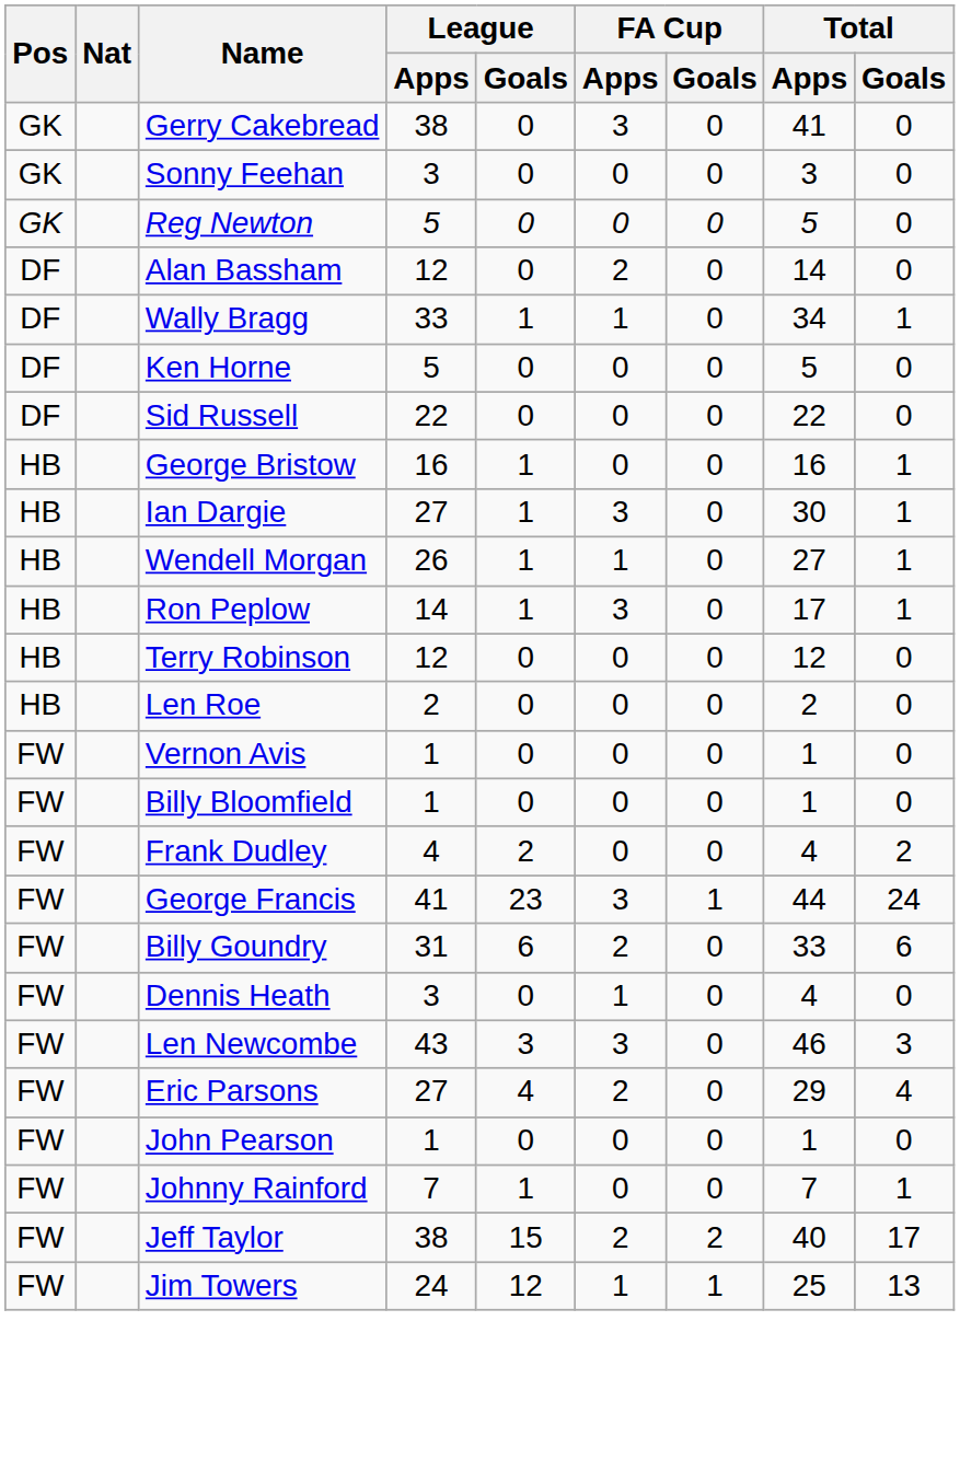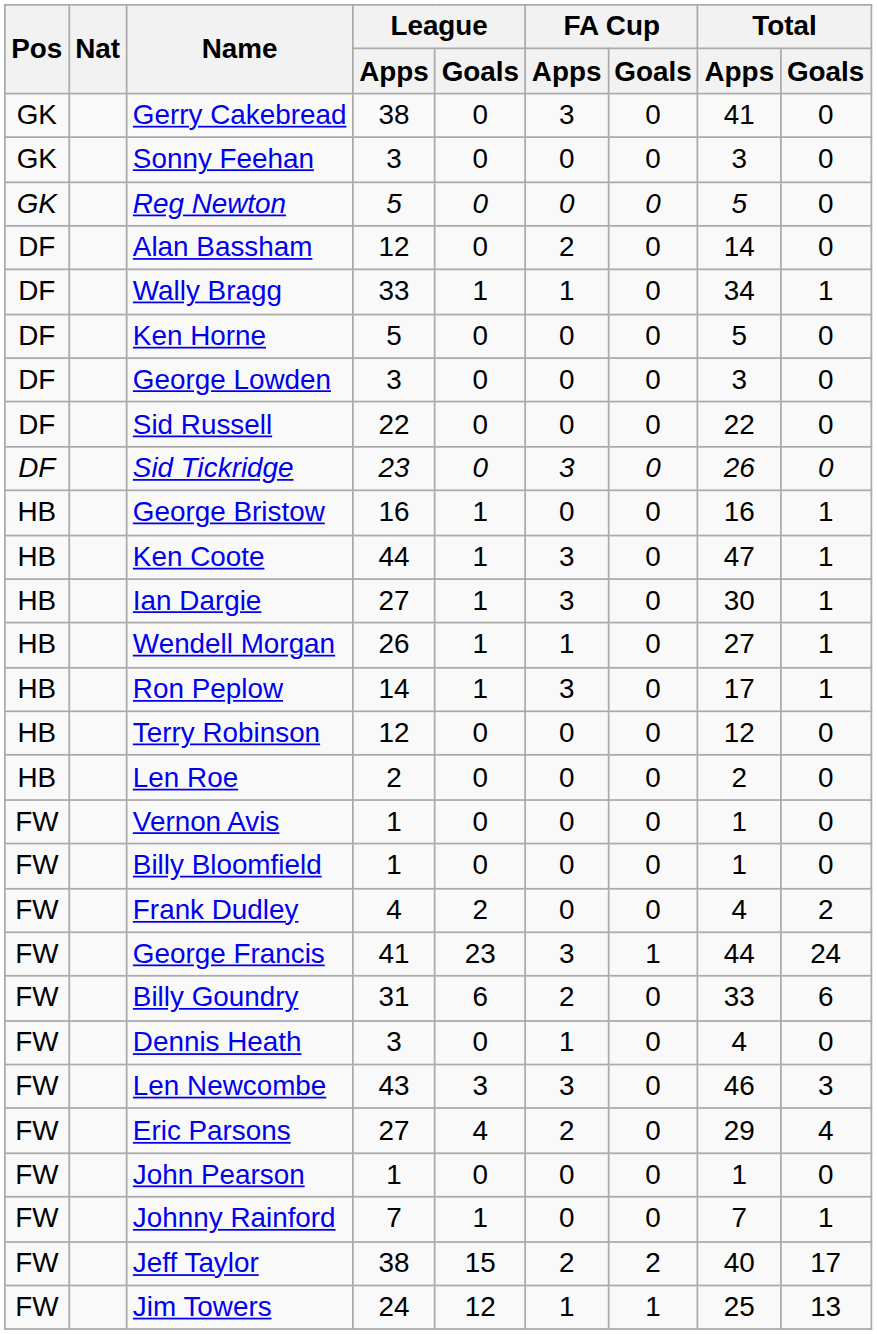 <table class="wikitable" style="text-align:center">
 <tr>
 <th rowspan="2">Pos</th>
 <th rowspan="2">Nat</th>
 <th rowspan="2">Name</th>
 <th colspan="2" style="width:85px;">League</th>
 <th colspan="2" style="width:85px;">FA Cup</th>
 <th colspan="2" style="width:85px;">Total</th>
 </tr>
 <tr>
 <th>Apps</th>
 <th>Goals</th>
 <th>Apps</th>
 <th>Goals</th>
 <th>Apps</th>
 <th>Goals</th>
 </tr>
 <tr>
 <td>GK</td>
 <td></td>
 <td style="text-align:left;"><a href='#'>Gerry Cakebread</a></td>
 <td>38</td>
 <td>0</td>
 <td>3</td>
 <td>0</td>
 <td>41</td>
 <td>0</td>
 </tr>
 <tr>
 <td>GK</td>
 <td></td>
 <td style="text-align:left;"><a href='#'>Sonny Feehan</a></td>
 <td>3</td>
 <td>0</td>
 <td>0</td>
 <td>0</td>
 <td>3</td>
 <td>0</td>
 </tr>
 <tr>
 <td><em>GK</em></td>
 <td><em></em></td>
 <td style="text-align:left;"><em><a href='#'>Reg Newton</a></em></td>
 <td><em>5</em></td>
 <td><em>0</em></td>
 <td><em>0</em></td>
 <td><em>0</em></td>
 <td><em>5</em></td>
 <td>0</td>
 </tr>
 <tr>
 <td>DF</td>
 <td></td>
 <td style="text-align:left;"><a href='#'>Alan Bassham</a></td>
 <td>12</td>
 <td>0</td>
 <td>2</td>
 <td>0</td>
 <td>14</td>
 <td>0</td>
 </tr>
 <tr>
 <td>DF</td>
 <td></td>
 <td style="text-align:left;"><a href='#'>Wally Bragg</a></td>
 <td>33</td>
 <td>1</td>
 <td>1</td>
 <td>0</td>
 <td>34</td>
 <td>1</td>
 </tr>
 <tr>
 <td>DF</td>
 <td></td>
 <td style="text-align:left;"><a href='#'>Ken Horne</a></td>
 <td>5</td>
 <td>0</td>
 <td>0</td>
 <td>0</td>
 <td>5</td>
 <td>0</td>
 </tr>
 <tr>
 <td>DF</td>
 <td></td>
+<td style="text-align:left;"><a href='#'>George Lowden</a></td>
+<td>3</td>
+<td>0</td>
+<td>0</td>
+<td>0</td>
+<td>3</td>
+<td>0</td>
+</tr>
+<tr>
+<td>DF</td>
+<td></td>
 <td style="text-align:left;"><a href='#'>Sid Russell</a></td>
 <td>22</td>
 <td>0</td>
 <td>0</td>
 <td>0</td>
 <td>22</td>
 <td>0</td>
+</tr>
+<tr>
+<td><em>DF</em></td>
+<td><em></em></td>
+<td style="text-align:left;"><em><a href='#'>Sid Tickridge</a></em></td>
+<td><em>23</em></td>
+<td><em>0</em></td>
+<td><em>3</em></td>
+<td><em>0</em></td>
+<td><em>26</em></td>
+<td><em>0</em></td>
 </tr>
 <tr>
 <td>HB</td>
 <td></td>
 <td style="text-align:left;"><a href='#'>George Bristow</a></td>
 <td>16</td>
 <td>1</td>
 <td>0</td>
 <td>0</td>
 <td>16</td>
+<td>1</td>
+</tr>
+<tr>
+<td>HB</td>
+<td></td>
+<td style="text-align:left;"><a href='#'>Ken Coote</a></td>
+<td>44</td>
+<td>1</td>
+<td>3</td>
+<td>0</td>
+<td>47</td>
 <td>1</td>
 </tr>
 <tr>
 <td>HB</td>
 <td></td>
 <td style="text-align:left;"><a href='#'>Ian Dargie</a></td>
 <td>27</td>
 <td>1</td>
 <td>3</td>
 <td>0</td>
 <td>30</td>
 <td>1</td>
 </tr>
 <tr>
 <td>HB</td>
 <td></td>
 <td style="text-align:left;"><a href='#'>Wendell Morgan</a></td>
 <td>26</td>
 <td>1</td>
 <td>1</td>
 <td>0</td>
 <td>27</td>
 <td>1</td>
 </tr>
 <tr>
 <td>HB</td>
 <td></td>
 <td style="text-align:left;"><a href='#'>Ron Peplow</a></td>
 <td>14</td>
 <td>1</td>
 <td>3</td>
 <td>0</td>
 <td>17</td>
 <td>1</td>
 </tr>
 <tr>
 <td>HB</td>
 <td></td>
 <td style="text-align:left;"><a href='#'>Terry Robinson</a></td>
 <td>12</td>
 <td>0</td>
 <td>0</td>
 <td>0</td>
 <td>12</td>
 <td>0</td>
 </tr>
 <tr>
 <td>HB</td>
 <td></td>
 <td style="text-align:left;"><a href='#'>Len Roe</a></td>
 <td>2</td>
 <td>0</td>
 <td>0</td>
 <td>0</td>
 <td>2</td>
 <td>0</td>
 </tr>
 <tr>
 <td>FW</td>
 <td></td>
 <td style="text-align:left;"><a href='#'>Vernon Avis</a></td>
 <td>1</td>
 <td>0</td>
 <td>0</td>
 <td>0</td>
 <td>1</td>
 <td>0</td>
 </tr>
 <tr>
 <td>FW</td>
 <td></td>
 <td style="text-align:left;"><a href='#'>Billy Bloomfield</a></td>
 <td>1</td>
 <td>0</td>
 <td>0</td>
 <td>0</td>
 <td>1</td>
 <td>0</td>
 </tr>
 <tr>
 <td>FW</td>
 <td></td>
 <td style="text-align:left;"><a href='#'>Frank Dudley</a></td>
 <td>4</td>
 <td>2</td>
 <td>0</td>
 <td>0</td>
 <td>4</td>
 <td>2</td>
 </tr>
 <tr>
 <td>FW</td>
 <td></td>
 <td style="text-align:left;"><a href='#'>George Francis</a></td>
 <td>41</td>
 <td>23</td>
 <td>3</td>
 <td>1</td>
 <td>44</td>
 <td>24</td>
 </tr>
 <tr>
 <td>FW</td>
 <td></td>
 <td style="text-align:left;"><a href='#'>Billy Goundry</a></td>
 <td>31</td>
 <td>6</td>
 <td>2</td>
 <td>0</td>
 <td>33</td>
 <td>6</td>
 </tr>
 <tr>
 <td>FW</td>
 <td></td>
 <td style="text-align:left;"><a href='#'>Dennis Heath</a></td>
 <td>3</td>
 <td>0</td>
 <td>1</td>
 <td>0</td>
 <td>4</td>
 <td>0</td>
 </tr>
 <tr>
 <td>FW</td>
 <td></td>
 <td style="text-align:left;"><a href='#'>Len Newcombe</a></td>
 <td>43</td>
 <td>3</td>
 <td>3</td>
 <td>0</td>
 <td>46</td>
 <td>3</td>
 </tr>
 <tr>
 <td>FW</td>
 <td></td>
 <td style="text-align:left;"><a href='#'>Eric Parsons</a></td>
 <td>27</td>
 <td>4</td>
 <td>2</td>
 <td>0</td>
 <td>29</td>
 <td>4</td>
 </tr>
 <tr>
 <td>FW</td>
 <td></td>
 <td style="text-align:left;"><a href='#'>John Pearson</a></td>
 <td>1</td>
 <td>0</td>
 <td>0</td>
 <td>0</td>
 <td>1</td>
 <td>0</td>
 </tr>
 <tr>
 <td>FW</td>
 <td></td>
 <td style="text-align:left;"><a href='#'>Johnny Rainford</a></td>
 <td>7</td>
 <td>1</td>
 <td>0</td>
 <td>0</td>
 <td>7</td>
 <td>1</td>
 </tr>
 <tr>
 <td>FW</td>
 <td></td>
 <td style="text-align:left;"><a href='#'>Jeff Taylor</a></td>
 <td>38</td>
 <td>15</td>
 <td>2</td>
 <td>2</td>
 <td>40</td>
 <td>17</td>
 </tr>
 <tr>
 <td>FW</td>
 <td></td>
 <td style="text-align:left;"><a href='#'>Jim Towers</a></td>
 <td>24</td>
 <td>12</td>
 <td>1</td>
 <td>1</td>
 <td>25</td>
 <td>13</td>
 </tr>
 </table>
